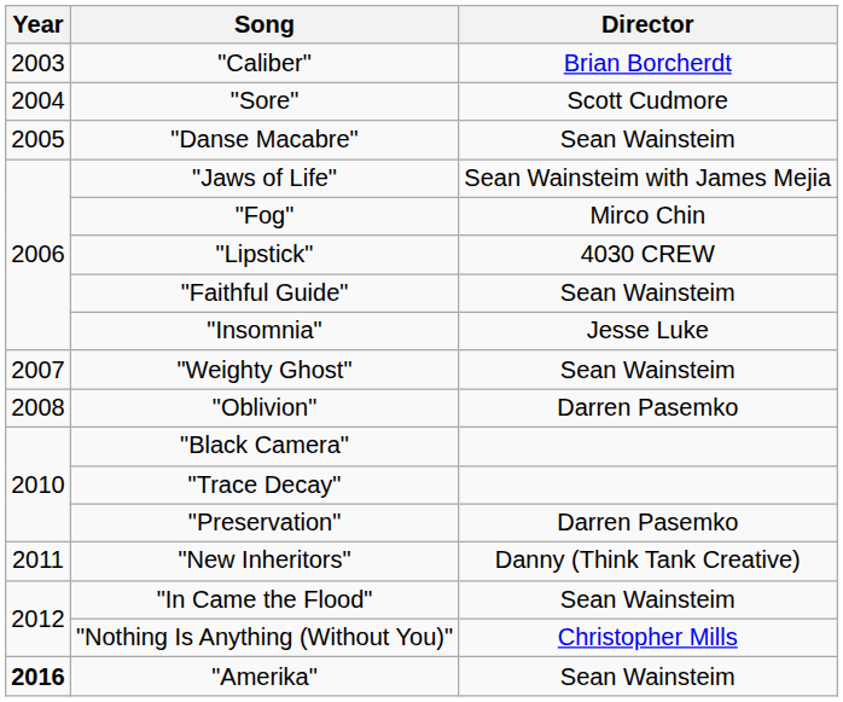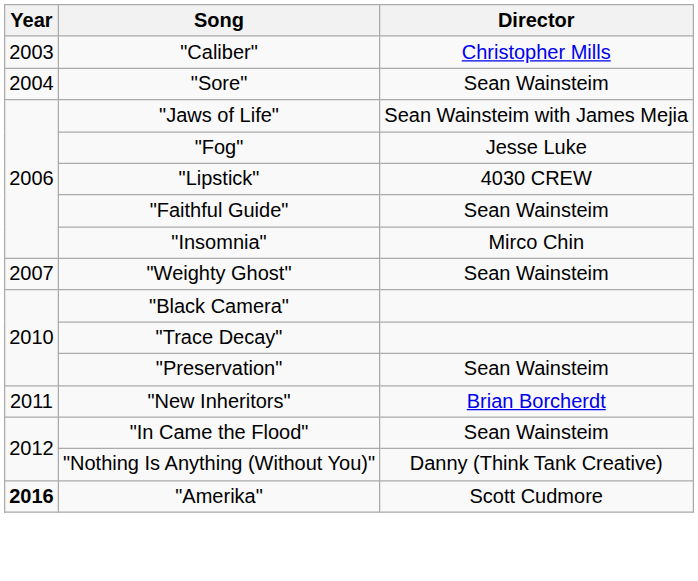 <table class="wikitable" style="text-align:center;">
 <tr>
 <th>Year</th>
 <th>Song</th>
 <th>Director</th>
 </tr>
 <tr>
 <td>2003</td>
 <td>"Caliber"</td>
-<td><a href='#'>Brian Borcherdt</a></td>
+<td><a href='#'>Christopher Mills</a></td>
 </tr>
 <tr>
 <td>2004</td>
 <td>"Sore"</td>
-<td>Scott Cudmore</td>
-</tr>
-<tr>
-<td>2005</td>
-<td>"Danse Macabre"</td>
 <td>Sean Wainsteim</td>
 </tr>
 <tr>
 <td rowspan="5">2006</td>
 <td>"Jaws of Life"</td>
 <td>Sean Wainsteim with James Mejia</td>
 </tr>
 <tr>
 <td>"Fog"</td>
-<td>Mirco Chin</td>
+<td>Jesse Luke</td>
 </tr>
 <tr>
 <td>"Lipstick"</td>
 <td>4030 CREW</td>
 </tr>
 <tr>
 <td>"Faithful Guide"</td>
 <td>Sean Wainsteim</td>
 </tr>
 <tr>
 <td>"Insomnia"</td>
-<td>Jesse Luke</td>
+<td>Mirco Chin</td>
 </tr>
 <tr>
 <td>2007</td>
 <td>"Weighty Ghost"</td>
 <td>Sean Wainsteim</td>
-</tr>
-<tr>
-<td>2008</td>
-<td>"Oblivion"</td>
-<td>Darren Pasemko</td>
 </tr>
 <tr>
 <td rowspan="3">2010</td>
 <td>"Black Camera"</td>
 <td></td>
 </tr>
 <tr>
 <td>"Trace Decay"</td>
 <td></td>
 </tr>
 <tr>
 <td>"Preservation"</td>
-<td>Darren Pasemko</td>
+<td>Sean Wainsteim</td>
 </tr>
 <tr>
 <td>2011</td>
 <td>"New Inheritors"</td>
-<td>Danny (Think Tank Creative)</td>
+<td><a href='#'>Brian Borcherdt</a></td>
 </tr>
 <tr>
 <td rowspan="2">2012</td>
 <td>"In Came the Flood"</td>
 <td>Sean Wainsteim</td>
 </tr>
 <tr>
 <td>"Nothing Is Anything (Without You)"</td>
-<td><a href='#'>Christopher Mills</a></td>
+<td>Danny (Think Tank Creative)</td>
 </tr>
 <tr>
 <td><strong>2016</strong></td>
 <td>"Amerika"</td>
-<td>Sean Wainsteim</td>
+<td>Scott Cudmore</td>
 </tr>
 </table>
